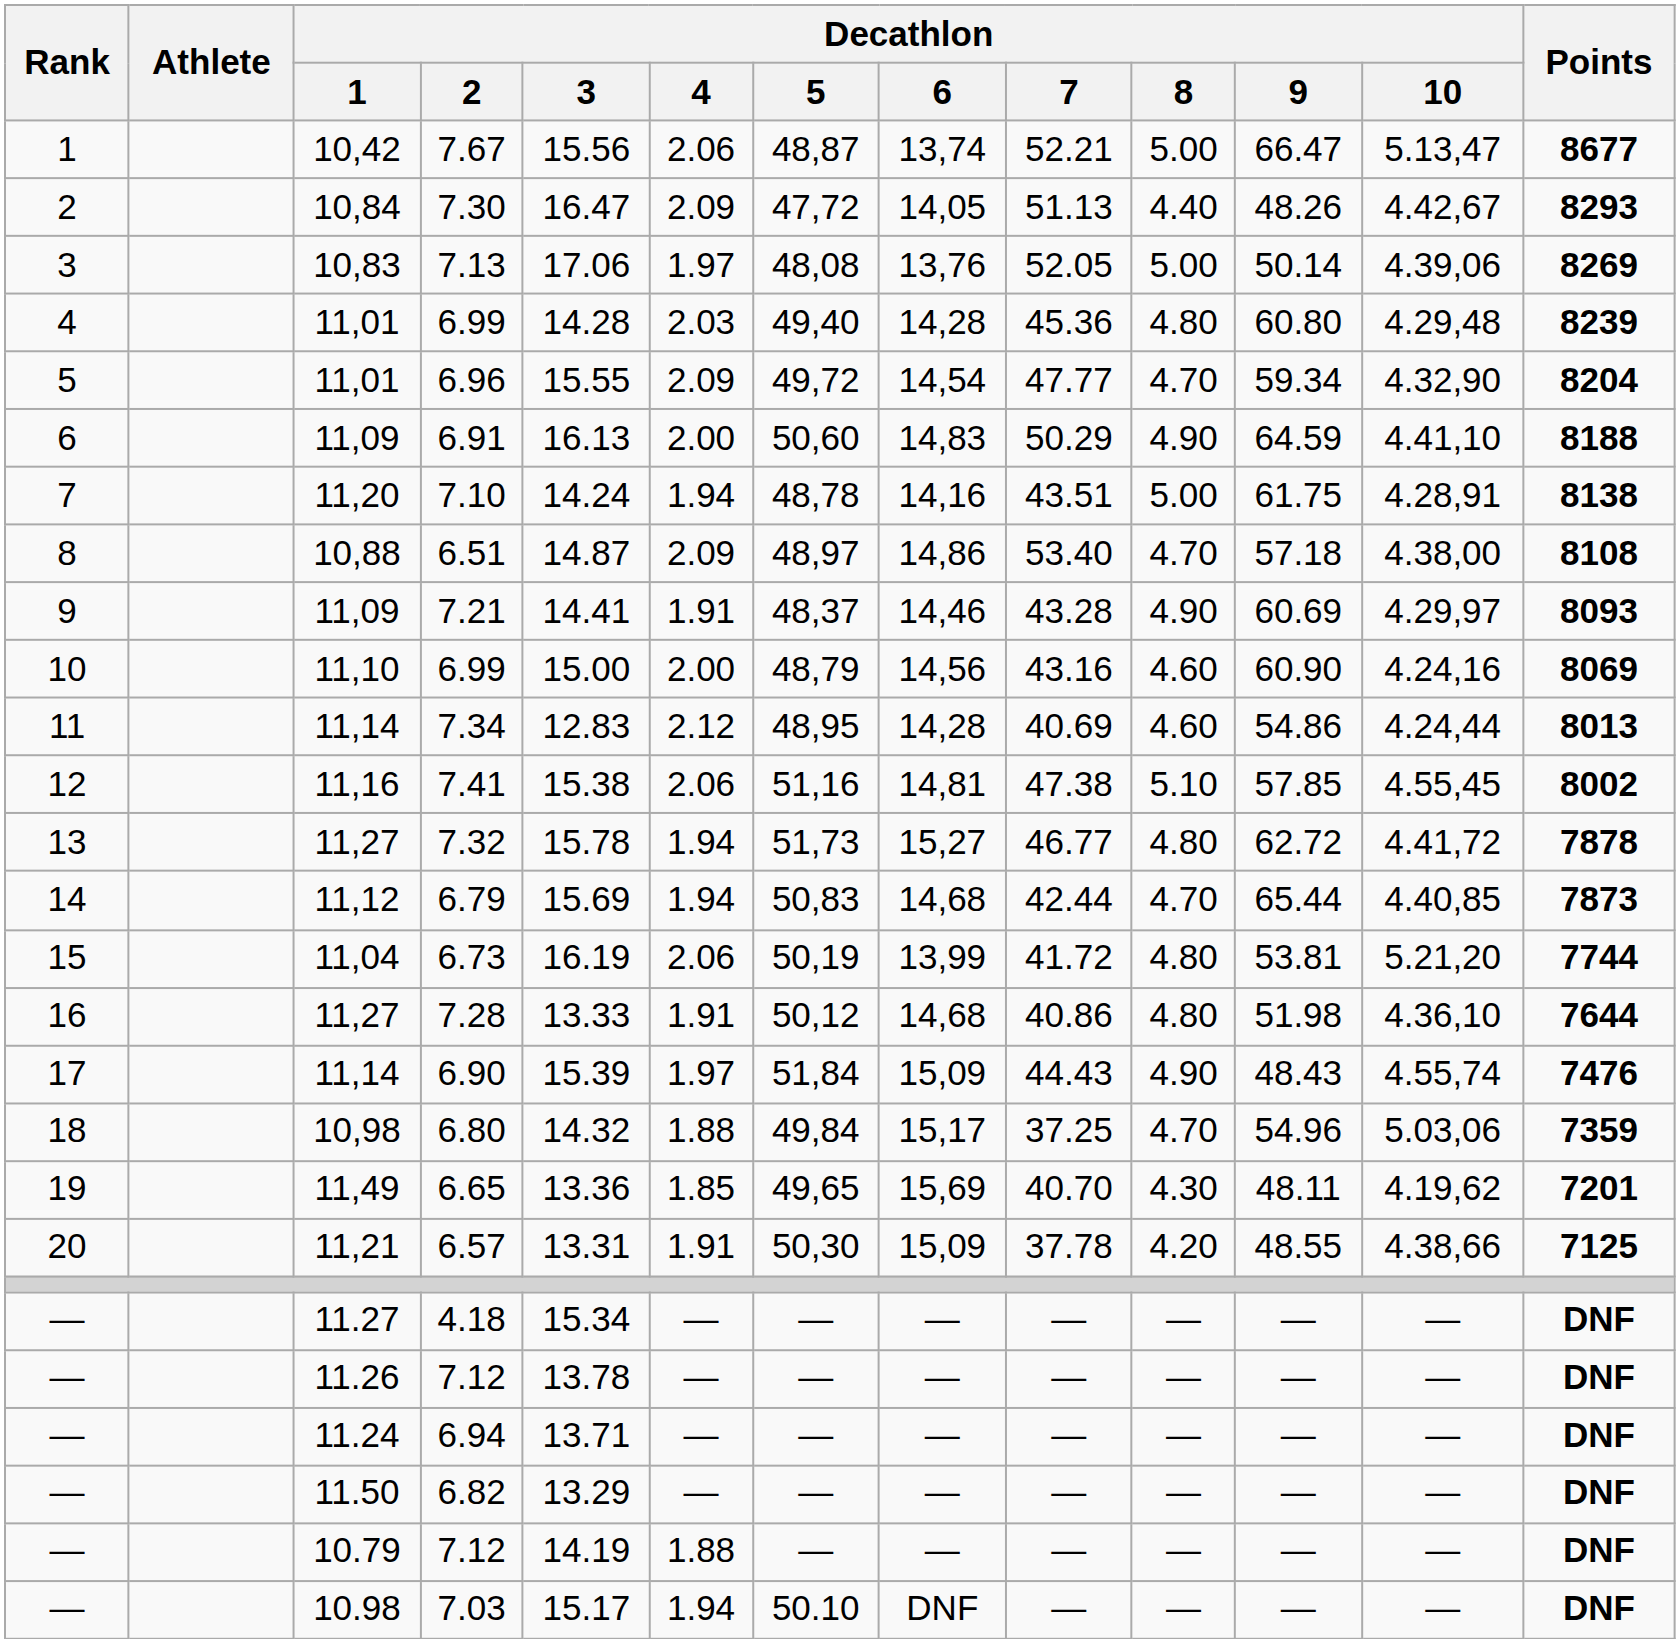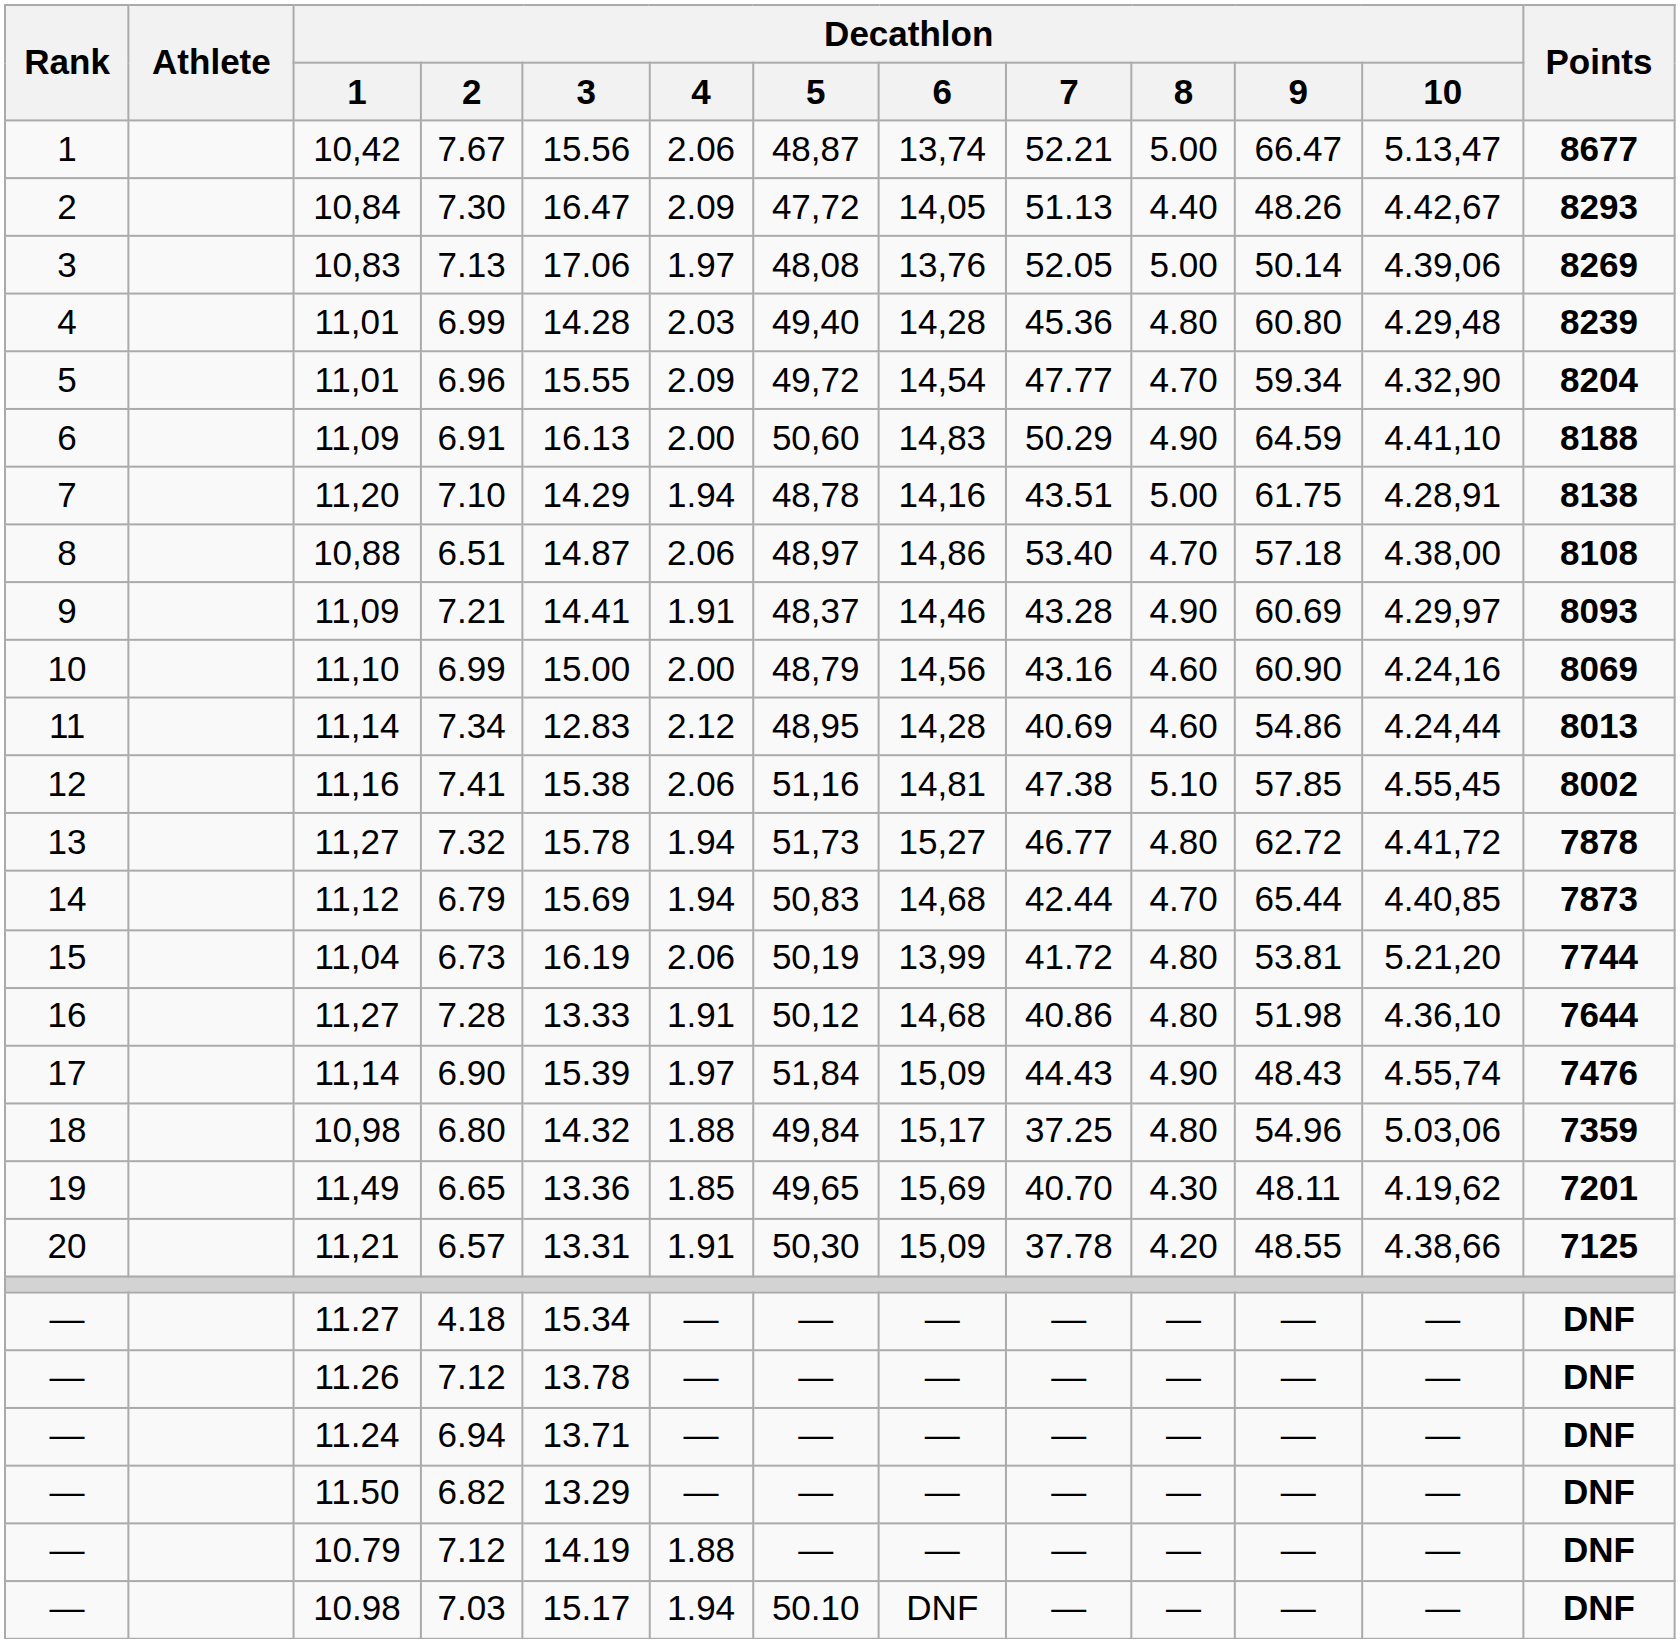 <table class="wikitable" style=" text-align:center; font-size:110%;" width="95%">
 <tr>
 <th rowspan="2">Rank</th>
 <th rowspan="2">Athlete</th>
 <th colspan="10">Decathlon</th>
 <th rowspan="2">Points</th>
 </tr>
 <tr>
 <th>1</th>
 <th>2</th>
 <th>3</th>
 <th>4</th>
 <th>5</th>
 <th>6</th>
 <th>7</th>
 <th>8</th>
 <th>9</th>
 <th>10</th>
 </tr>
 <tr>
 <td>1</td>
 <td align=left></td>
 <td>10,42</td>
 <td>7.67</td>
 <td>15.56</td>
 <td>2.06</td>
 <td>48,87</td>
 <td>13,74</td>
 <td>52.21</td>
 <td>5.00</td>
 <td>66.47</td>
 <td>5.13,47</td>
 <td><strong>8677</strong></td>
 </tr>
 <tr>
 <td>2</td>
 <td align=left></td>
 <td>10,84</td>
 <td>7.30</td>
 <td>16.47</td>
 <td>2.09</td>
 <td>47,72</td>
 <td>14,05</td>
 <td>51.13</td>
 <td>4.40</td>
 <td>48.26</td>
 <td>4.42,67</td>
 <td><strong>8293</strong></td>
 </tr>
 <tr>
 <td>3</td>
 <td align=left></td>
 <td>10,83</td>
 <td>7.13</td>
 <td>17.06</td>
 <td>1.97</td>
 <td>48,08</td>
 <td>13,76</td>
 <td>52.05</td>
 <td>5.00</td>
 <td>50.14</td>
 <td>4.39,06</td>
 <td><strong>8269</strong></td>
 </tr>
 <tr>
 <td>4</td>
 <td align=left></td>
 <td>11,01</td>
 <td>6.99</td>
 <td>14.28</td>
 <td>2.03</td>
 <td>49,40</td>
 <td>14,28</td>
 <td>45.36</td>
 <td>4.80</td>
 <td>60.80</td>
 <td>4.29,48</td>
 <td><strong>8239</strong></td>
 </tr>
 <tr>
 <td>5</td>
 <td align=left></td>
 <td>11,01</td>
 <td>6.96</td>
 <td>15.55</td>
 <td>2.09</td>
 <td>49,72</td>
 <td>14,54</td>
 <td>47.77</td>
 <td>4.70</td>
 <td>59.34</td>
 <td>4.32,90</td>
 <td><strong>8204</strong></td>
 </tr>
 <tr>
 <td>6</td>
 <td align=left></td>
 <td>11,09</td>
 <td>6.91</td>
 <td>16.13</td>
 <td>2.00</td>
 <td>50,60</td>
 <td>14,83</td>
 <td>50.29</td>
 <td>4.90</td>
 <td>64.59</td>
 <td>4.41,10</td>
 <td><strong>8188</strong></td>
 </tr>
 <tr>
 <td>7</td>
 <td align=left></td>
 <td>11,20</td>
 <td>7.10</td>
-<td>14.24</td>
+<td>14.29</td>
 <td>1.94</td>
 <td>48,78</td>
 <td>14,16</td>
 <td>43.51</td>
 <td>5.00</td>
 <td>61.75</td>
 <td>4.28,91</td>
 <td><strong>8138</strong></td>
 </tr>
 <tr>
 <td>8</td>
 <td align=left></td>
 <td>10,88</td>
 <td>6.51</td>
 <td>14.87</td>
-<td>2.09</td>
+<td>2.06</td>
 <td>48,97</td>
 <td>14,86</td>
 <td>53.40</td>
 <td>4.70</td>
 <td>57.18</td>
 <td>4.38,00</td>
 <td><strong>8108</strong></td>
 </tr>
 <tr>
 <td>9</td>
 <td align=left></td>
 <td>11,09</td>
 <td>7.21</td>
 <td>14.41</td>
 <td>1.91</td>
 <td>48,37</td>
 <td>14,46</td>
 <td>43.28</td>
 <td>4.90</td>
 <td>60.69</td>
 <td>4.29,97</td>
 <td><strong>8093</strong></td>
 </tr>
 <tr>
 <td>10</td>
 <td align=left></td>
 <td>11,10</td>
 <td>6.99</td>
 <td>15.00</td>
 <td>2.00</td>
 <td>48,79</td>
 <td>14,56</td>
 <td>43.16</td>
 <td>4.60</td>
 <td>60.90</td>
 <td>4.24,16</td>
 <td><strong>8069</strong></td>
 </tr>
 <tr>
 <td>11</td>
 <td align=left></td>
 <td>11,14</td>
 <td>7.34</td>
 <td>12.83</td>
 <td>2.12</td>
 <td>48,95</td>
 <td>14,28</td>
 <td>40.69</td>
 <td>4.60</td>
 <td>54.86</td>
 <td>4.24,44</td>
 <td><strong>8013</strong></td>
 </tr>
 <tr>
 <td>12</td>
 <td align=left></td>
 <td>11,16</td>
 <td>7.41</td>
 <td>15.38</td>
 <td>2.06</td>
 <td>51,16</td>
 <td>14,81</td>
 <td>47.38</td>
 <td>5.10</td>
 <td>57.85</td>
 <td>4.55,45</td>
 <td><strong>8002</strong></td>
 </tr>
 <tr>
 <td>13</td>
 <td align=left></td>
 <td>11,27</td>
 <td>7.32</td>
 <td>15.78</td>
 <td>1.94</td>
 <td>51,73</td>
 <td>15,27</td>
 <td>46.77</td>
 <td>4.80</td>
 <td>62.72</td>
 <td>4.41,72</td>
 <td><strong>7878</strong></td>
 </tr>
 <tr>
 <td>14</td>
 <td align=left></td>
 <td>11,12</td>
 <td>6.79</td>
 <td>15.69</td>
 <td>1.94</td>
 <td>50,83</td>
 <td>14,68</td>
 <td>42.44</td>
 <td>4.70</td>
 <td>65.44</td>
 <td>4.40,85</td>
 <td><strong>7873</strong></td>
 </tr>
 <tr>
 <td>15</td>
 <td align=left></td>
 <td>11,04</td>
 <td>6.73</td>
 <td>16.19</td>
 <td>2.06</td>
 <td>50,19</td>
 <td>13,99</td>
 <td>41.72</td>
 <td>4.80</td>
 <td>53.81</td>
 <td>5.21,20</td>
 <td><strong>7744</strong></td>
 </tr>
 <tr>
 <td>16</td>
 <td align=left></td>
 <td>11,27</td>
 <td>7.28</td>
 <td>13.33</td>
 <td>1.91</td>
 <td>50,12</td>
 <td>14,68</td>
 <td>40.86</td>
 <td>4.80</td>
 <td>51.98</td>
 <td>4.36,10</td>
 <td><strong>7644</strong></td>
 </tr>
 <tr>
 <td>17</td>
 <td align=left></td>
 <td>11,14</td>
 <td>6.90</td>
 <td>15.39</td>
 <td>1.97</td>
 <td>51,84</td>
 <td>15,09</td>
 <td>44.43</td>
 <td>4.90</td>
 <td>48.43</td>
 <td>4.55,74</td>
 <td><strong>7476</strong></td>
 </tr>
 <tr>
 <td>18</td>
 <td align=left></td>
 <td>10,98</td>
 <td>6.80</td>
 <td>14.32</td>
 <td>1.88</td>
 <td>49,84</td>
 <td>15,17</td>
 <td>37.25</td>
-<td>4.70</td>
+<td>4.80</td>
 <td>54.96</td>
 <td>5.03,06</td>
 <td><strong>7359</strong></td>
 </tr>
 <tr>
 <td>19</td>
 <td align=left></td>
 <td>11,49</td>
 <td>6.65</td>
 <td>13.36</td>
 <td>1.85</td>
 <td>49,65</td>
 <td>15,69</td>
 <td>40.70</td>
 <td>4.30</td>
 <td>48.11</td>
 <td>4.19,62</td>
 <td><strong>7201</strong></td>
 </tr>
 <tr>
 <td>20</td>
 <td align=left></td>
 <td>11,21</td>
 <td>6.57</td>
 <td>13.31</td>
 <td>1.91</td>
 <td>50,30</td>
 <td>15,09</td>
 <td>37.78</td>
 <td>4.20</td>
 <td>48.55</td>
 <td>4.38,66</td>
 <td><strong>7125</strong></td>
 </tr>
 <tr>
 <td colspan=13 bgcolor=lightgray></td>
 </tr>
 <tr>
 <td>—</td>
 <td align=left></td>
 <td>11.27</td>
 <td>4.18</td>
 <td>15.34</td>
 <td>—</td>
 <td>—</td>
 <td>—</td>
 <td>—</td>
 <td>—</td>
 <td>—</td>
 <td>—</td>
 <td><strong>DNF    </strong></td>
 </tr>
 <tr>
 <td>—</td>
 <td align=left></td>
 <td>11.26</td>
 <td>7.12</td>
 <td>13.78</td>
 <td>—</td>
 <td>—</td>
 <td>—</td>
 <td>—</td>
 <td>—</td>
 <td>—</td>
 <td>—</td>
 <td><strong>DNF      </strong></td>
 </tr>
 <tr>
 <td>—</td>
 <td align=left></td>
 <td>11.24</td>
 <td>6.94</td>
 <td>13.71</td>
 <td>—</td>
 <td>—</td>
 <td>—</td>
 <td>—</td>
 <td>—</td>
 <td>—</td>
 <td>—</td>
 <td><strong>DNF     </strong></td>
 </tr>
 <tr>
 <td>—</td>
 <td align=left></td>
 <td>11.50</td>
 <td>6.82</td>
 <td>13.29</td>
 <td>—</td>
 <td>—</td>
 <td>—</td>
 <td>—</td>
 <td>—</td>
 <td>—</td>
 <td>—</td>
 <td><strong>DNF  </strong></td>
 </tr>
 <tr>
 <td>—</td>
 <td align=left></td>
 <td>10.79</td>
 <td>7.12</td>
 <td>14.19</td>
 <td>1.88</td>
 <td>—</td>
 <td>—</td>
 <td>—</td>
 <td>—</td>
 <td>—</td>
 <td>—</td>
 <td><strong>DNF  </strong></td>
 </tr>
 <tr>
 <td>—</td>
 <td align=left></td>
 <td>10.98</td>
 <td>7.03</td>
 <td>15.17</td>
 <td>1.94</td>
 <td>50.10</td>
 <td>DNF</td>
 <td>—</td>
 <td>—</td>
 <td>—</td>
 <td>—</td>
 <td><strong>DNF  </strong></td>
 </tr>
 </table>
